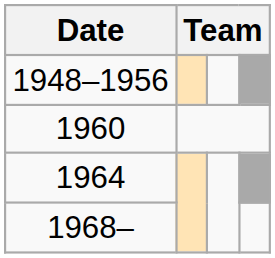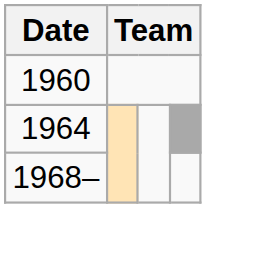 <table class="wikitable" style="text-align:center; font-size:90%;">
 <tr>
 <th>Date</th>
 <th colspan=3>Team</th>
-</tr>
-<tr>
-<td>1948–1956</td>
-<td style="background:moccasin"></td>
-<td></td>
-<td style="background:darkgray"></td>
 </tr>
 <tr>
 <td>1960</td>
 <td colspan=3></td>
 </tr>
 <tr>
 <td>1964</td>
 <td rowspan=2 style="background:moccasin"></td>
 <td rowspan=2></td>
 <td style="background:darkgray"></td>
 </tr>
 <tr>
 <td>1968–</td>
 <td></td>
 </tr>
 </table>
